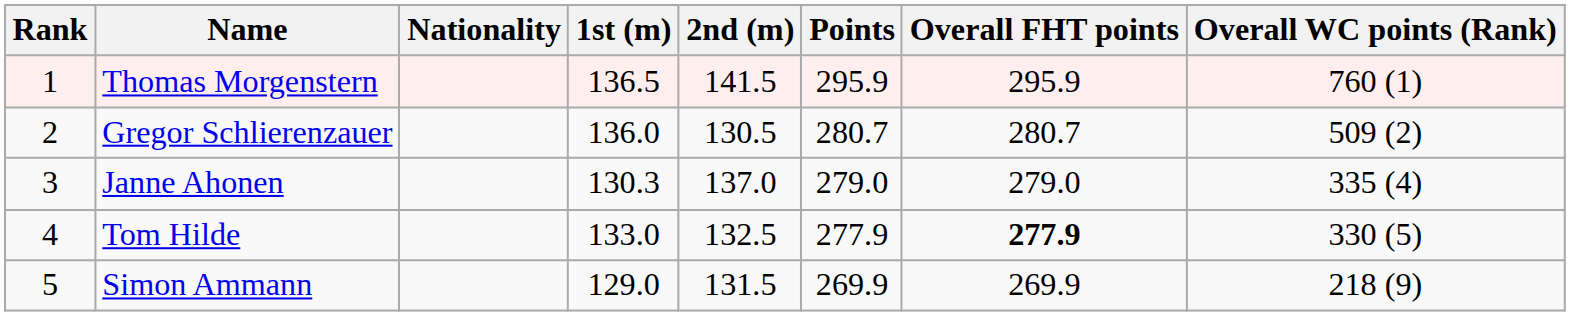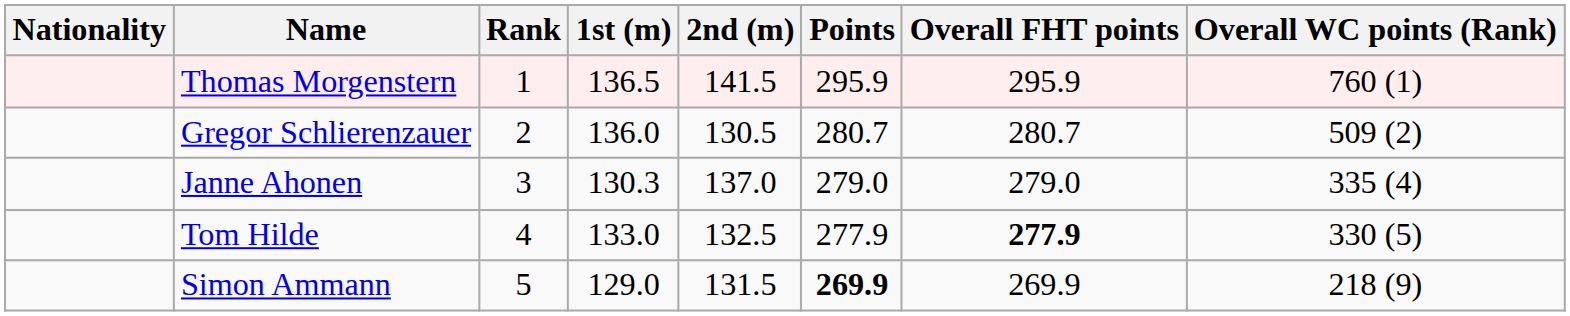 <table class="wikitable">
 <tr>
+<th>Nationality</th>
+<th>Name</th>
 <th align=Center>Rank</th>
-<th>Name</th>
-<th>Nationality</th>
 <th align=Center>1st (m)</th>
 <th>2nd (m)</th>
 <th>Points</th>
 <th>Overall FHT points</th>
 <th>Overall WC points (Rank)</th>
 </tr>
 <tr style="background:#ffeeee;">
+<td align=left></td>
+<td align=left><a href='#'>Thomas Morgenstern</a></td>
 <td align=center>1</td>
-<td align=left><a href='#'>Thomas Morgenstern</a></td>
-<td align=left></td>
 <td align=center>136.5</td>
 <td align=center>141.5</td>
 <td align=center>295.9</td>
 <td align=center>295.9</td>
 <td align=center>760 (1)</td>
 </tr>
 <tr>
+<td align=left></td>
+<td align=left><a href='#'>Gregor Schlierenzauer</a></td>
 <td align=center>2</td>
-<td align=left><a href='#'>Gregor Schlierenzauer</a></td>
-<td align=left></td>
 <td align=center>136.0</td>
 <td align=center>130.5</td>
 <td align=center>280.7</td>
 <td align=center>280.7</td>
 <td align=center>509 (2)</td>
 </tr>
 <tr>
+<td align=left></td>
+<td align=left><a href='#'>Janne Ahonen</a></td>
 <td align=center>3</td>
-<td align=left><a href='#'>Janne Ahonen</a></td>
-<td align=left></td>
 <td align=center>130.3</td>
 <td align=center>137.0</td>
 <td align=center>279.0</td>
 <td align=center>279.0</td>
 <td align=center>335 (4)</td>
 </tr>
 <tr>
+<td align=left></td>
+<td align=left><a href='#'>Tom Hilde</a></td>
 <td align=center>4</td>
-<td align=left><a href='#'>Tom Hilde</a></td>
-<td align=left></td>
 <td align=center>133.0</td>
 <td align=center>132.5</td>
 <td align=center>277.9</td>
 <td align=center><strong>277.9</strong></td>
 <td align=center>330 (5)</td>
 </tr>
 <tr>
+<td align=left></td>
+<td align=left><a href='#'>Simon Ammann</a></td>
 <td align=center>5</td>
-<td align=left><a href='#'>Simon Ammann</a></td>
-<td align=left></td>
 <td align=center>129.0</td>
 <td align=center>131.5</td>
-<td align=center>269.9</td>
+<td align=center><strong>269.9</strong></td>
 <td align=center>269.9</td>
 <td align=center>218 (9)</td>
 </tr>
 </table>
